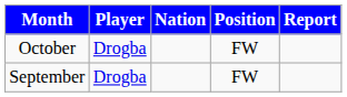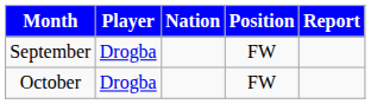 <table class="wikitable" style="font-size: 95%; text-align: center;">
 <tr>
 <th style="background:#0000FF; color:white; text-align:center;">Month</th>
 <th style="background:#0000FF; color:white; text-align:center;">Player</th>
 <th style="background:#0000FF; color:white; text-align:center;">Nation</th>
 <th style="background:#0000FF; color:white; text-align:center;">Position</th>
 <th style="background:#0000FF; color:white; text-align:center;">Report</th>
 </tr>
 <tr>
+<td>September</td>
+<td style="text-align:left;"><a href='#'>Drogba</a></td>
+<td style="text-align:left;"></td>
+<td>FW</td>
+<td></td>
+</tr>
+<tr>
 <td>October</td>
 <td style="text-align:left;"><a href='#'>Drogba</a></td>
 <td style="text-align:left;"></td>
 <td>FW</td>
 <td></td>
 </tr>
-<tr>
-<td>September</td>
-<td style="text-align:left;"><a href='#'>Drogba</a></td>
-<td style="text-align:left;"></td>
-<td>FW</td>
-<td></td>
-</tr>
 </table>
